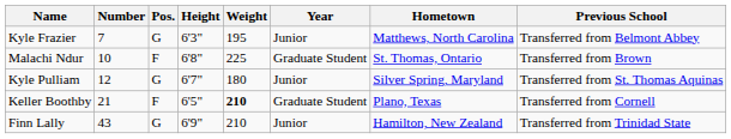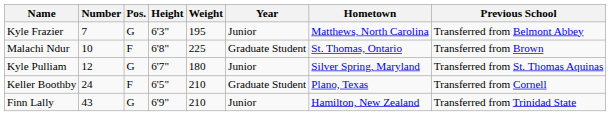 <table class="wikitable sortable" border="1">
 <tr>
 <th>Name</th>
 <th>Number</th>
 <th>Pos.</th>
 <th>Height</th>
 <th>Weight</th>
 <th>Year</th>
 <th>Hometown</th>
 <th class="unsortable">Previous School</th>
 </tr>
 <tr>
 <td>Kyle Frazier</td>
 <td>7</td>
 <td>G</td>
 <td>6'3"</td>
 <td>195</td>
 <td>Junior</td>
 <td><a href='#'>Matthews, North Carolina</a></td>
 <td>Transferred from <a href='#'>Belmont Abbey</a></td>
 </tr>
 <tr>
 <td>Malachi Ndur</td>
 <td>10</td>
 <td>F</td>
 <td>6'8"</td>
 <td>225</td>
 <td>Graduate Student</td>
 <td><a href='#'>St. Thomas, Ontario</a></td>
 <td>Transferred from <a href='#'>Brown</a></td>
 </tr>
 <tr>
 <td>Kyle Pulliam</td>
 <td>12</td>
 <td>G</td>
 <td>6'7"</td>
 <td>180</td>
 <td>Junior</td>
 <td><a href='#'>Silver Spring, Maryland</a></td>
 <td>Transferred from <a href='#'>St. Thomas Aquinas</a></td>
 </tr>
 <tr>
 <td>Keller Boothby</td>
-<td>21</td>
+<td>24</td>
 <td>F</td>
 <td>6'5"</td>
-<td><strong>210</strong></td>
+<td>210</td>
 <td>Graduate Student</td>
 <td><a href='#'>Plano, Texas</a></td>
 <td>Transferred from <a href='#'>Cornell</a></td>
 </tr>
 <tr>
 <td>Finn Lally</td>
 <td>43</td>
 <td>G</td>
 <td>6'9"</td>
 <td>210</td>
 <td>Junior</td>
 <td><a href='#'>Hamilton, New Zealand</a></td>
 <td>Transferred from <a href='#'>Trinidad State</a></td>
 </tr>
 </table>
